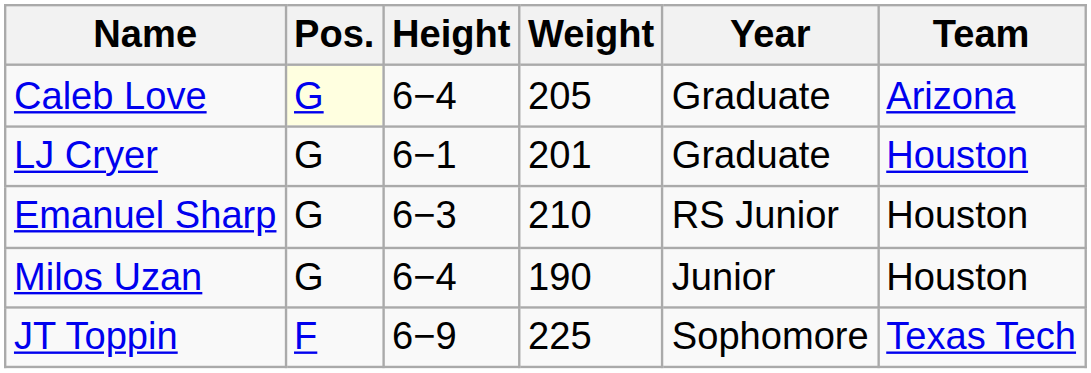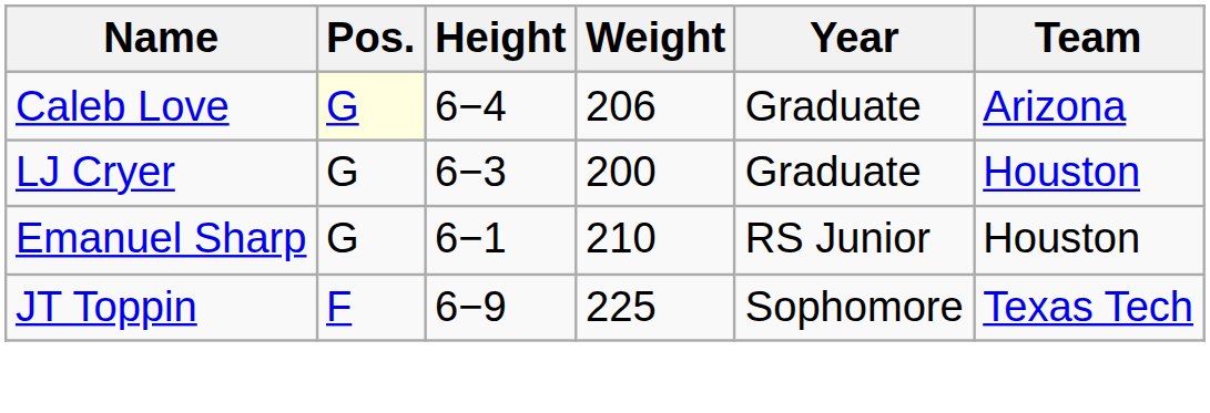 <table class="wikitable sortable" border="1">
 <tr>
 <th>Name</th>
 <th>Pos.</th>
 <th>Height</th>
 <th>Weight</th>
 <th>Year</th>
 <th>Team</th>
 </tr>
 <tr>
 <td><a href='#'>Caleb Love</a></td>
 <td style="background: lightyellow;"><a href='#'>G</a></td>
 <td>6−4</td>
-<td>205</td>
+<td>206</td>
 <td>Graduate</td>
 <td><a href='#'>Arizona</a></td>
 </tr>
 <tr>
 <td><a href='#'>LJ Cryer</a></td>
 <td>G</td>
-<td>6−1</td>
-<td>201</td>
+<td>6−3</td>
+<td>200</td>
 <td>Graduate</td>
 <td><a href='#'>Houston</a></td>
 </tr>
 <tr>
 <td><a href='#'>Emanuel Sharp</a></td>
 <td>G</td>
-<td>6−3</td>
+<td>6−1</td>
 <td>210</td>
 <td>RS Junior</td>
-<td>Houston</td>
-</tr>
-<tr>
-<td><a href='#'>Milos Uzan</a></td>
-<td>G</td>
-<td>6−4</td>
-<td>190</td>
-<td>Junior</td>
 <td>Houston</td>
 </tr>
 <tr>
 <td><a href='#'>JT Toppin</a></td>
 <td><a href='#'>F</a></td>
 <td>6−9</td>
 <td>225</td>
 <td>Sophomore</td>
 <td><a href='#'>Texas Tech</a></td>
 </tr>
 </table>
